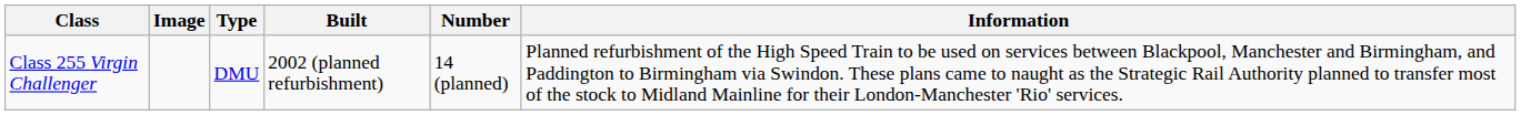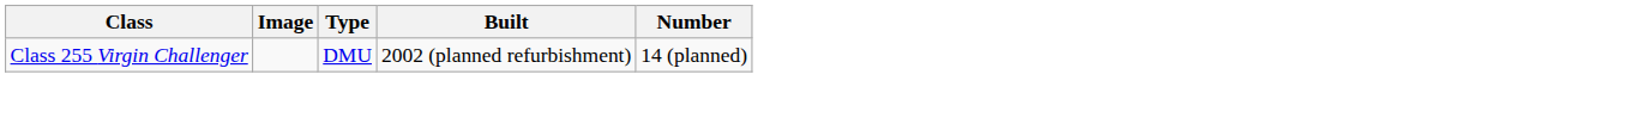 <table class="wikitable">
 <tr style="background:#f9f9f9;">
 <th>Class</th>
 <th>Image</th>
 <th>Type</th>
 <th>Built</th>
 <th>Number</th>
-<th>Information</th>
 </tr>
 <tr>
 <td><a href='#'>Class 255 <em>Virgin Challenger</em></a></td>
 <td></td>
 <td><a href='#'>DMU</a></td>
 <td>2002 (planned refurbishment)</td>
 <td>14 (planned)</td>
-<td>Planned refurbishment of the High Speed Train to be used on services between Blackpool, Manchester and Birmingham, and Paddington to Birmingham via Swindon. These plans came to naught as the Strategic Rail Authority planned to transfer most of the stock to Midland Mainline for their London-Manchester 'Rio' services.</td>
 </tr>
 </table>
